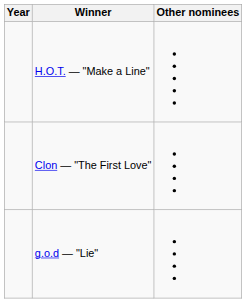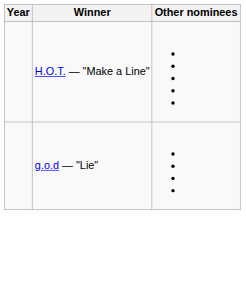 <table class="wikitable">
 <tr>
 <th>Year</th>
 <th>Winner</th>
 <th>Other nominees</th>
 </tr>
 <tr>
 <td></td>
 <td><a href='#'>H.O.T.</a> — "Make a Line"</td>
 <td><br><ul><li></li><li></li><li></li><li></li><li></li></ul></td>
 </tr>
 <tr>
 <td></td>
-<td><a href='#'>Clon</a> — "The First Love"</td>
-<td><br><ul><li></li><li></li><li></li><li></li></ul></td>
-</tr>
-<tr>
-<td></td>
 <td><a href='#'>g.o.d</a> — "Lie"</td>
 <td><br><ul><li></li><li></li><li></li><li></li></ul></td>
 </tr>
 </table>
